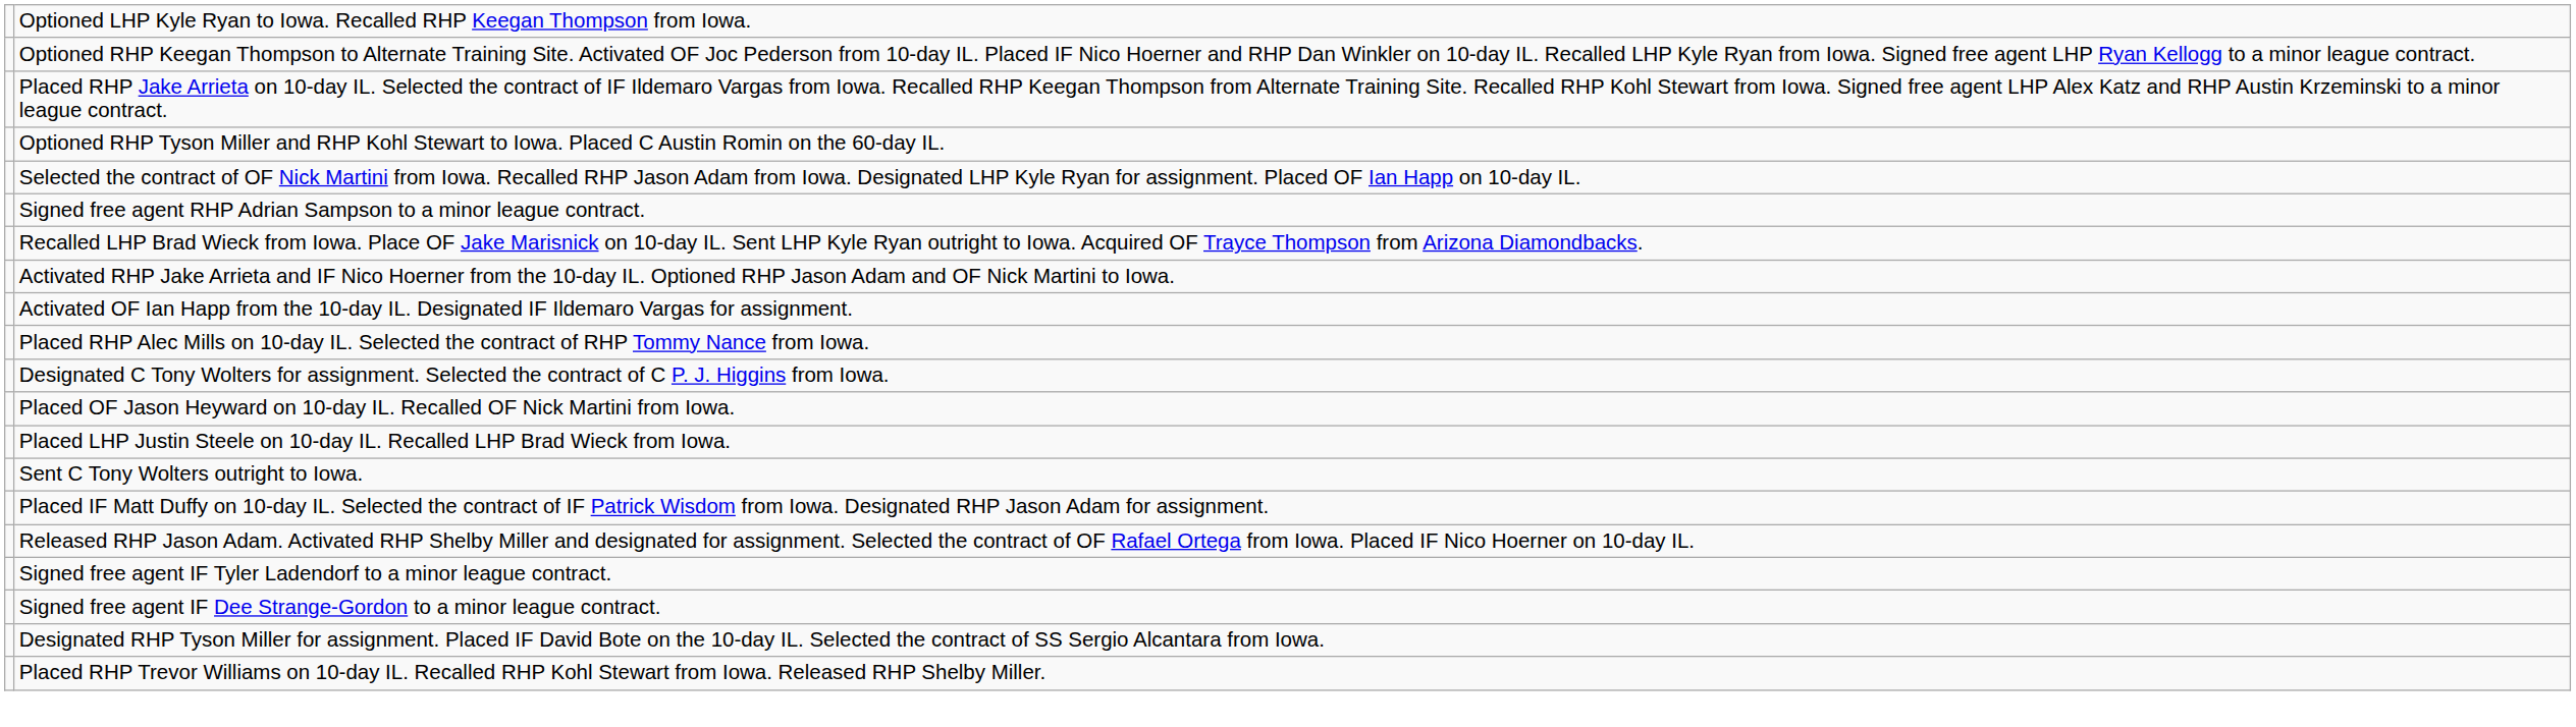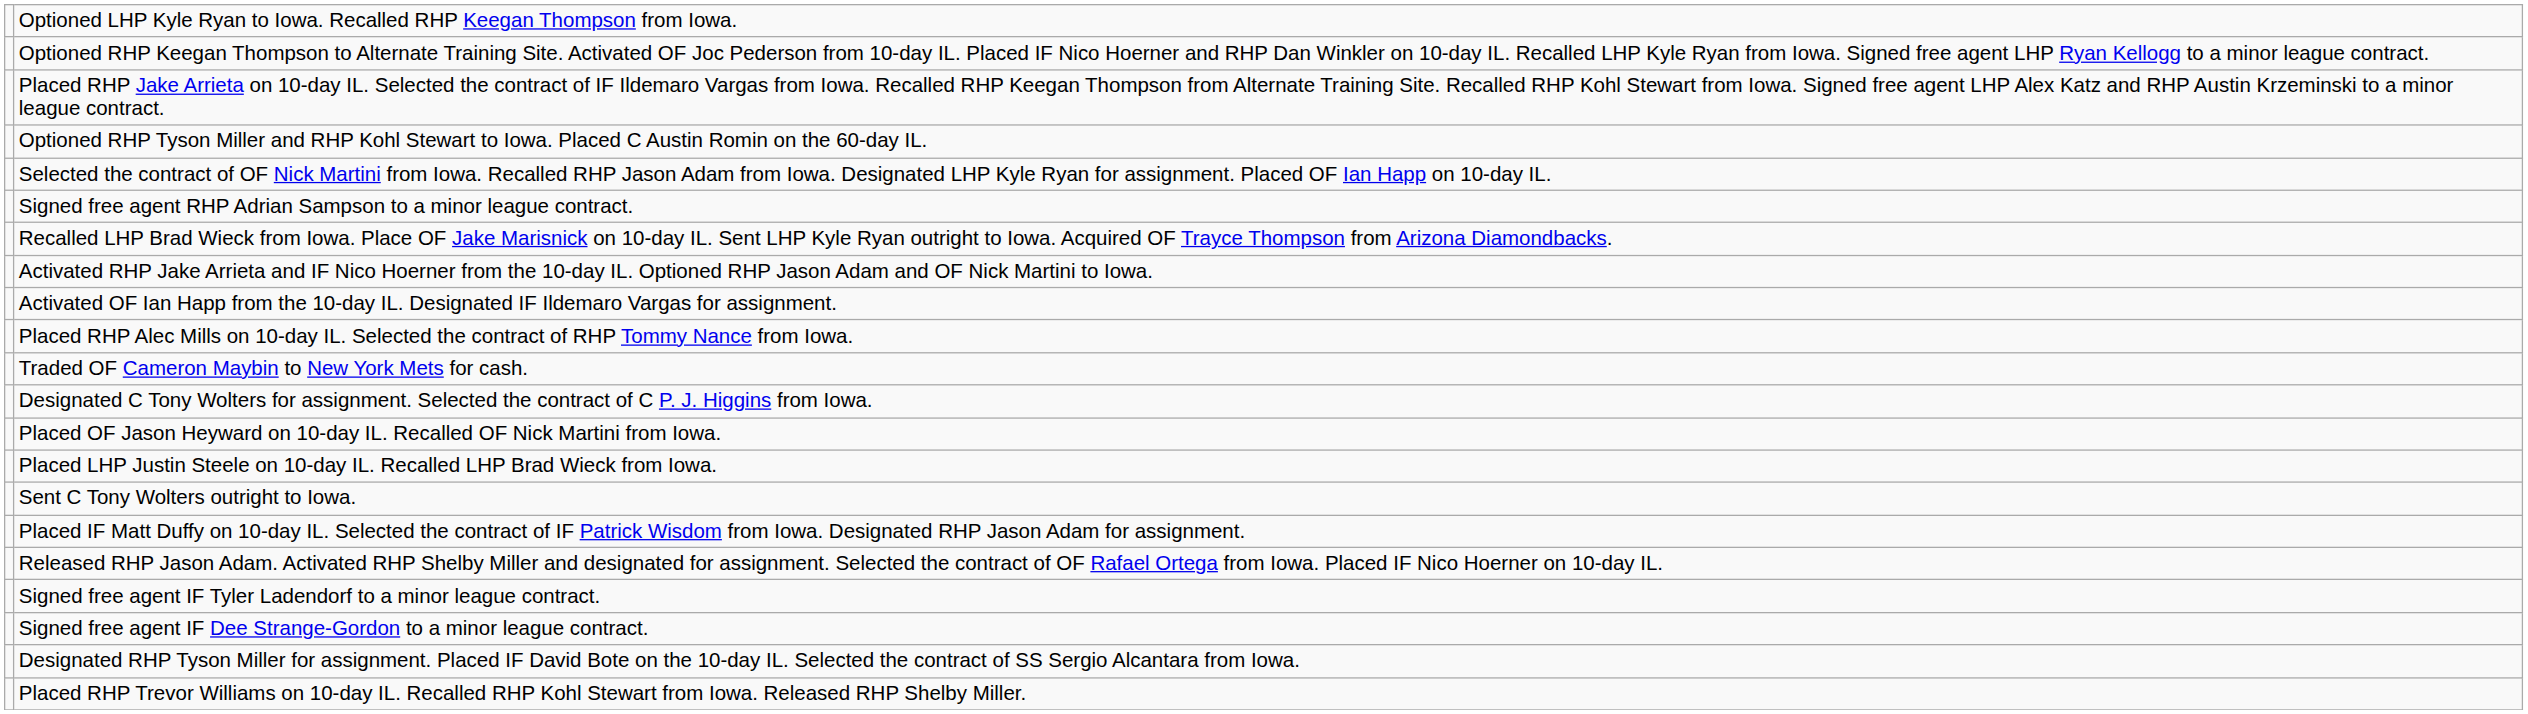 <table class="wikitable">
 <tr>
 <td></td>
 <td>Optioned LHP Kyle Ryan to Iowa. Recalled RHP <a href='#'>Keegan Thompson</a> from Iowa.</td>
 </tr>
 <tr>
 <td></td>
 <td>Optioned RHP Keegan Thompson to Alternate Training Site. Activated OF Joc Pederson from 10-day IL. Placed IF Nico Hoerner and RHP Dan Winkler on 10-day IL. Recalled LHP Kyle Ryan from Iowa. Signed free agent LHP <a href='#'>Ryan Kellogg</a> to a minor league contract.</td>
 </tr>
 <tr>
 <td></td>
 <td>Placed RHP <a href='#'>Jake Arrieta</a> on 10-day IL. Selected the contract of IF Ildemaro Vargas from Iowa. Recalled RHP Keegan Thompson from Alternate Training Site. Recalled RHP Kohl Stewart from Iowa. Signed free agent LHP Alex Katz and RHP Austin Krzeminski to a minor league contract.</td>
 </tr>
 <tr>
 <td></td>
 <td>Optioned RHP Tyson Miller and RHP Kohl Stewart to Iowa. Placed C Austin Romin on the 60-day IL.</td>
 </tr>
 <tr>
 <td></td>
 <td>Selected the contract of OF <a href='#'>Nick Martini</a> from Iowa. Recalled RHP Jason Adam from Iowa. Designated LHP Kyle Ryan for assignment. Placed OF <a href='#'>Ian Happ</a> on 10-day IL.</td>
 </tr>
 <tr>
 <td></td>
 <td>Signed free agent RHP Adrian Sampson to a minor league contract.</td>
 </tr>
 <tr>
 <td></td>
 <td>Recalled LHP Brad Wieck from Iowa. Place OF <a href='#'>Jake Marisnick</a> on 10-day IL. Sent LHP Kyle Ryan outright to Iowa. Acquired OF <a href='#'>Trayce Thompson</a> from <a href='#'>Arizona Diamondbacks</a>.</td>
 </tr>
 <tr>
 <td></td>
 <td>Activated RHP Jake Arrieta and IF Nico Hoerner from the 10-day IL. Optioned RHP Jason Adam and OF Nick Martini to Iowa.</td>
 </tr>
 <tr>
 <td></td>
 <td>Activated OF Ian Happ from the 10-day IL. Designated IF Ildemaro Vargas for assignment.</td>
 </tr>
 <tr>
 <td></td>
 <td>Placed RHP Alec Mills on 10-day IL. Selected the contract of RHP <a href='#'>Tommy Nance</a> from Iowa.</td>
 </tr>
 <tr>
 <td></td>
+<td>Traded OF <a href='#'>Cameron Maybin</a> to <a href='#'>New York Mets</a> for cash.</td>
+</tr>
+<tr>
+<td></td>
 <td>Designated C Tony Wolters for assignment. Selected the contract of C <a href='#'>P. J. Higgins</a> from Iowa.</td>
 </tr>
 <tr>
 <td></td>
 <td>Placed OF Jason Heyward on 10-day IL. Recalled OF Nick Martini from Iowa.</td>
 </tr>
 <tr>
 <td></td>
 <td>Placed LHP Justin Steele on 10-day IL. Recalled LHP Brad Wieck from Iowa.</td>
 </tr>
 <tr>
 <td></td>
 <td>Sent C Tony Wolters outright to Iowa.</td>
 </tr>
 <tr>
 <td></td>
 <td>Placed IF Matt Duffy on 10-day IL. Selected the contract of IF <a href='#'>Patrick Wisdom</a> from Iowa. Designated RHP Jason Adam for assignment.</td>
 </tr>
 <tr>
 <td></td>
 <td>Released RHP Jason Adam. Activated RHP Shelby Miller and designated for assignment. Selected the contract of OF <a href='#'>Rafael Ortega</a> from Iowa. Placed IF Nico Hoerner on 10-day IL.</td>
 </tr>
 <tr>
 <td></td>
 <td>Signed free agent IF Tyler Ladendorf to a minor league contract.</td>
 </tr>
 <tr>
 <td></td>
 <td>Signed free agent IF <a href='#'>Dee Strange-Gordon</a> to a minor league contract.</td>
 </tr>
 <tr>
 <td></td>
 <td>Designated RHP Tyson Miller for assignment. Placed IF David Bote on the 10-day IL. Selected the contract of SS Sergio Alcantara from Iowa.</td>
 </tr>
 <tr>
 <td></td>
 <td>Placed RHP Trevor Williams on 10-day IL. Recalled RHP Kohl Stewart from Iowa. Released RHP Shelby Miller.</td>
 </tr>
 </table>
